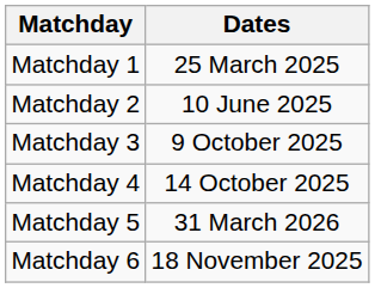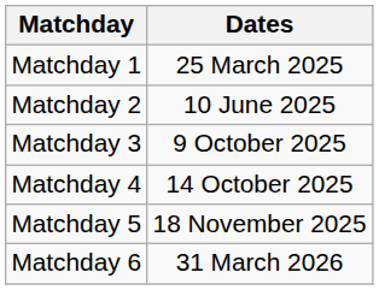 <table class="wikitable" style="text-align:center">
 <tr>
 <th>Matchday</th>
 <th>Dates</th>
 </tr>
 <tr>
 <td>Matchday 1</td>
 <td>25 March 2025</td>
 </tr>
 <tr>
 <td>Matchday 2</td>
 <td>10 June 2025</td>
 </tr>
 <tr>
 <td>Matchday 3</td>
 <td>9 October 2025</td>
 </tr>
 <tr>
 <td>Matchday 4</td>
 <td>14 October 2025</td>
 </tr>
 <tr>
 <td>Matchday 5</td>
-<td>31 March 2026</td>
+<td>18 November 2025</td>
 </tr>
 <tr>
 <td>Matchday 6</td>
-<td>18 November 2025</td>
+<td>31 March 2026</td>
 </tr>
 </table>
